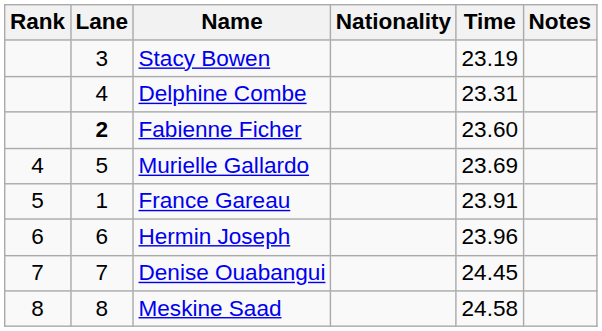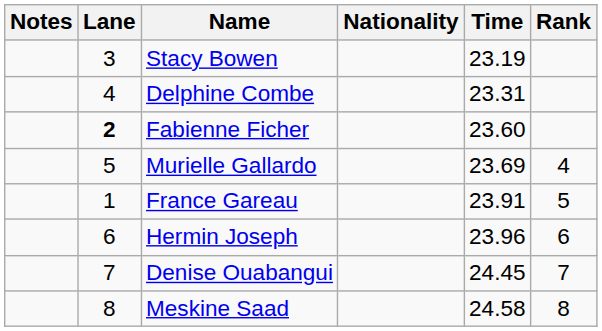 <table class="wikitable sortable" style="text-align:center">
 <tr>
-<th>Rank</th>
+<th>Notes</th>
 <th>Lane</th>
 <th>Name</th>
 <th>Nationality</th>
 <th>Time</th>
-<th>Notes</th>
+<th>Rank</th>
 </tr>
 <tr>
 <td></td>
 <td>3</td>
 <td align=left><a href='#'>Stacy Bowen</a></td>
 <td align=left></td>
 <td>23.19</td>
 <td></td>
 </tr>
 <tr>
 <td></td>
 <td>4</td>
 <td align=left><a href='#'>Delphine Combe</a></td>
 <td align=left></td>
 <td>23.31</td>
 <td></td>
 </tr>
 <tr>
 <td></td>
 <td><strong>2</strong></td>
 <td align=left><a href='#'>Fabienne Ficher</a></td>
 <td align=left></td>
 <td>23.60</td>
 <td></td>
 </tr>
 <tr>
-<td>4</td>
+<td></td>
 <td>5</td>
 <td align=left><a href='#'>Murielle Gallardo</a></td>
 <td align=left></td>
 <td>23.69</td>
-<td></td>
+<td>4</td>
 </tr>
 <tr>
-<td>5</td>
+<td></td>
 <td>1</td>
 <td align=left><a href='#'>France Gareau</a></td>
 <td align=left></td>
 <td>23.91</td>
-<td></td>
+<td>5</td>
 </tr>
 <tr>
-<td>6</td>
+<td></td>
 <td>6</td>
 <td align=left><a href='#'>Hermin Joseph</a></td>
 <td align=left></td>
 <td>23.96</td>
-<td></td>
+<td>6</td>
 </tr>
 <tr>
-<td>7</td>
+<td></td>
 <td>7</td>
 <td align=left><a href='#'>Denise Ouabangui</a></td>
 <td align=left></td>
 <td>24.45</td>
-<td></td>
+<td>7</td>
 </tr>
 <tr>
-<td>8</td>
+<td></td>
 <td>8</td>
 <td align=left><a href='#'>Meskine Saad</a></td>
 <td align=left></td>
 <td>24.58</td>
-<td></td>
+<td>8</td>
 </tr>
 </table>
